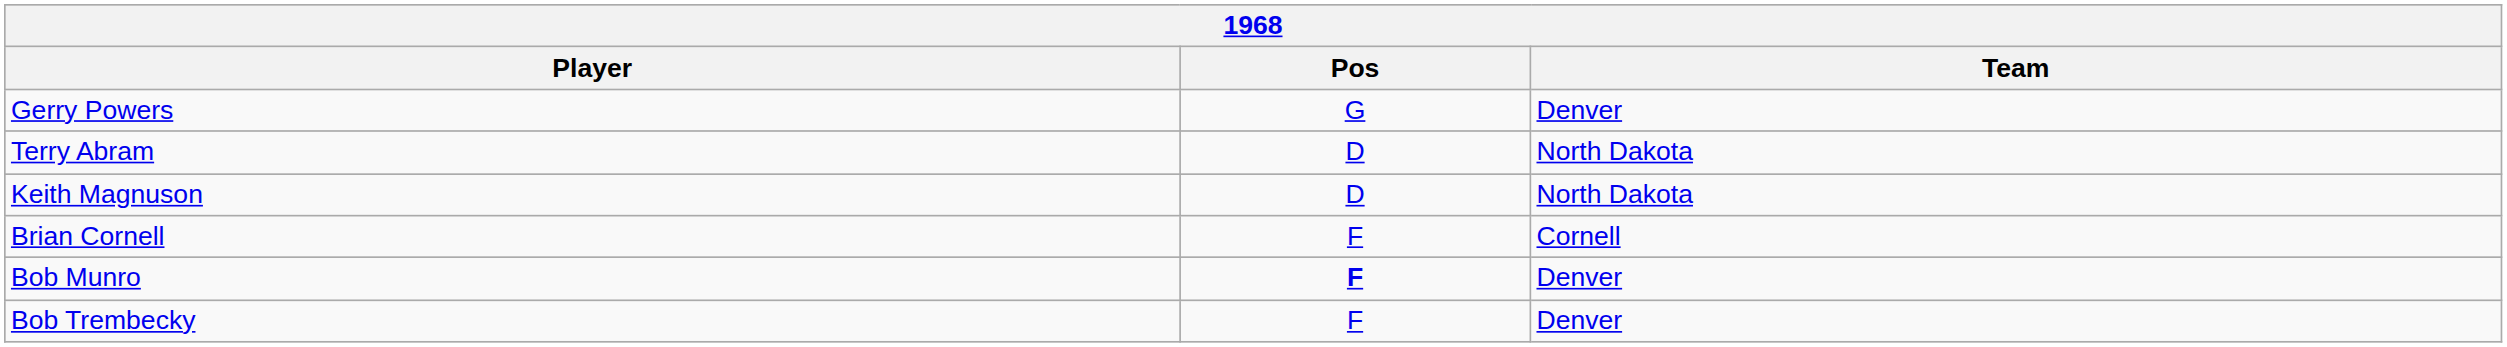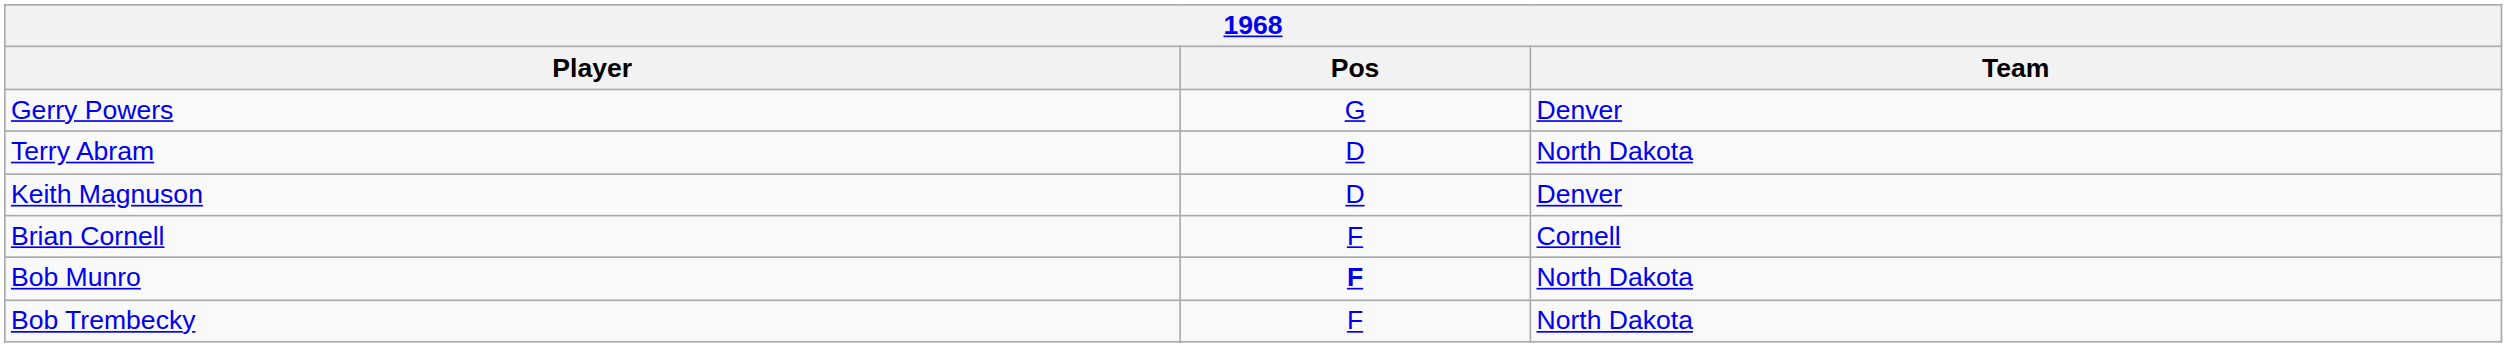 <table class="wikitable" width=95%>
 <tr>
 <th colspan=3><a href='#'>1968</a></th>
 </tr>
 <tr>
 <th>Player</th>
 <th>Pos</th>
 <th>Team</th>
 </tr>
 <tr>
 <td><a href='#'>Gerry Powers</a></td>
 <td style="text-align:center;"><a href='#'>G</a></td>
 <td><a href='#'>Denver</a></td>
 </tr>
 <tr>
 <td><a href='#'>Terry Abram</a></td>
 <td style="text-align:center;"><a href='#'>D</a></td>
 <td><a href='#'>North Dakota</a></td>
 </tr>
 <tr>
 <td><a href='#'>Keith Magnuson</a></td>
 <td style="text-align:center;"><a href='#'>D</a></td>
-<td><a href='#'>North Dakota</a></td>
+<td><a href='#'>Denver</a></td>
 </tr>
 <tr>
 <td><a href='#'>Brian Cornell</a></td>
 <td style="text-align:center;"><a href='#'>F</a></td>
 <td><a href='#'>Cornell</a></td>
 </tr>
 <tr>
 <td><a href='#'>Bob Munro</a></td>
 <td style="text-align:center;"><strong><a href='#'>F</a></strong></td>
-<td><a href='#'>Denver</a></td>
+<td><a href='#'>North Dakota</a></td>
 </tr>
 <tr>
 <td><a href='#'>Bob Trembecky</a></td>
 <td style="text-align:center;"><a href='#'>F</a></td>
-<td><a href='#'>Denver</a></td>
+<td><a href='#'>North Dakota</a></td>
 </tr>
 </table>
